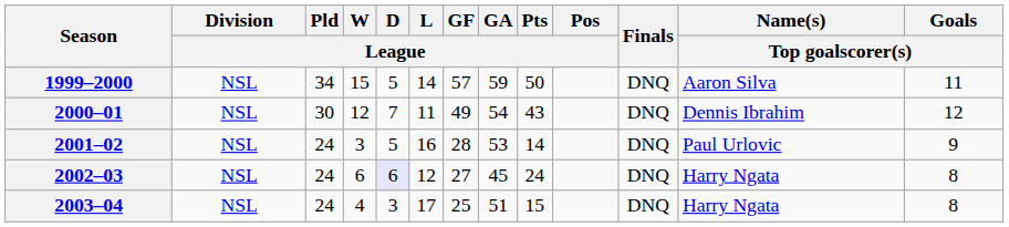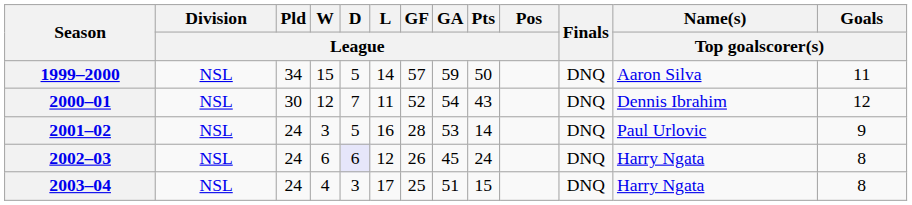 <table class="wikitable sortable" style="text-align: center">
 <tr>
 <th rowspan="2" scope="col">Season</th>
 <th scope="col">Division</th>
 <th width="20" scope="col">Pld</th>
 <th width="20" scope="col">W</th>
 <th width="20" scope="col">D</th>
 <th width="20" scope="col">L</th>
 <th width="20" scope="col">GF</th>
 <th width="20" scope="col">GA</th>
 <th width="20" scope="col">Pts</th>
 <th scope="col">Pos</th>
 <th rowspan="2" width="6%" scope="col" class="unsortable">Finals</th>
 <th scope="col">Name(s)</th>
 <th scope="col">Goals</th>
 </tr>
 <tr class="unsortable">
 <th colspan="9" scope="col">League</th>
 <th colspan="2" scope="col">Top goalscorer(s)</th>
 </tr>
 <tr>
 <th><a href='#'>1999–2000</a></th>
 <td><a href='#'>NSL</a></td>
 <td>34</td>
 <td>15</td>
 <td>5</td>
 <td>14</td>
 <td>57</td>
 <td>59</td>
 <td>50</td>
 <td></td>
 <td>DNQ</td>
 <td align=left><a href='#'>Aaron Silva</a></td>
 <td>11</td>
 </tr>
 <tr>
 <th><a href='#'>2000–01</a></th>
 <td><a href='#'>NSL</a></td>
 <td>30</td>
 <td>12</td>
 <td>7</td>
 <td>11</td>
-<td>49</td>
+<td>52</td>
 <td>54</td>
 <td>43</td>
 <td></td>
 <td>DNQ</td>
 <td align=left><a href='#'>Dennis Ibrahim</a></td>
 <td>12</td>
 </tr>
 <tr>
 <th><a href='#'>2001–02</a></th>
 <td><a href='#'>NSL</a></td>
 <td>24</td>
 <td>3</td>
 <td>5</td>
 <td>16</td>
 <td>28</td>
 <td>53</td>
 <td>14</td>
 <td></td>
 <td>DNQ</td>
 <td align=left><a href='#'>Paul Urlovic</a></td>
 <td>9</td>
 </tr>
 <tr>
 <th><a href='#'>2002–03</a></th>
 <td><a href='#'>NSL</a></td>
 <td>24</td>
 <td>6</td>
 <td style="background: lavender;">6</td>
 <td>12</td>
-<td>27</td>
+<td>26</td>
 <td>45</td>
 <td>24</td>
 <td></td>
 <td>DNQ</td>
 <td align=left><a href='#'>Harry Ngata</a></td>
 <td>8</td>
 </tr>
 <tr>
 <th><a href='#'>2003–04</a></th>
 <td><a href='#'>NSL</a></td>
 <td>24</td>
 <td>4</td>
 <td>3</td>
 <td>17</td>
 <td>25</td>
 <td>51</td>
 <td>15</td>
 <td></td>
 <td>DNQ</td>
 <td align=left><a href='#'>Harry Ngata</a></td>
 <td>8</td>
 </tr>
 </table>
